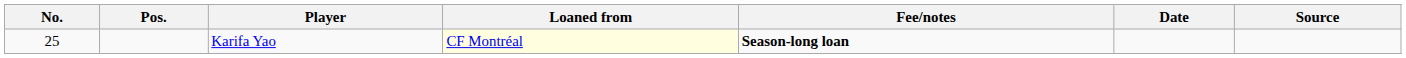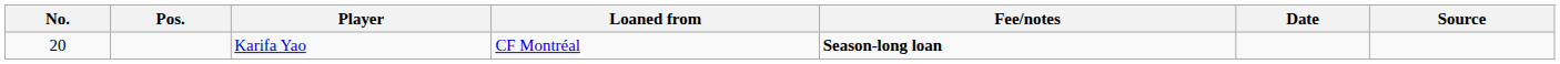 <table class="wikitable sortable" style="width:90%; text-align:center; font-size:95%; text-align:left;">
 <tr>
 <th>No.</th>
 <th>Pos.</th>
 <th>Player</th>
 <th>Loaned from</th>
 <th>Fee/notes</th>
 <th>Date</th>
 <th>Source</th>
 </tr>
 <tr>
-<td align=center>25</td>
+<td align=center>20</td>
 <td align=center></td>
 <td align=Yao, Karifa> <a href='#'>Karifa Yao</a></td>
-<td style="background: lightyellow;"> <a href='#'>CF Montréal</a></td>
+<td> <a href='#'>CF Montréal</a></td>
 <td><strong>Season-long loan</strong></td>
 <td></td>
 <td></td>
 </tr>
 <tr>
 </tr>
 </table>
